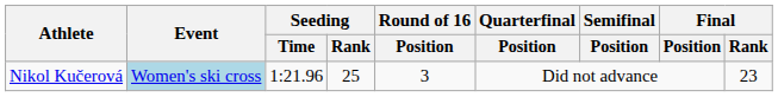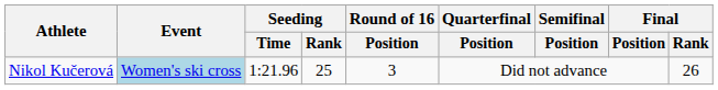 <table class="wikitable" style="font-size:90%">
 <tr>
 <th rowspan="2">Athlete</th>
 <th rowspan="2">Event</th>
 <th colspan="2">Seeding</th>
 <th>Round of 16</th>
 <th>Quarterfinal</th>
 <th>Semifinal</th>
 <th colspan=2>Final</th>
 </tr>
 <tr style="font-size:95%">
 <th>Time</th>
 <th>Rank</th>
 <th>Position</th>
 <th>Position</th>
 <th>Position</th>
 <th>Position</th>
 <th>Rank</th>
 </tr>
 <tr align=center>
 <td align=left><a href='#'>Nikol Kučerová</a></td>
 <td align="left" style="background: lightblue;"><a href='#'>Women's ski cross</a></td>
 <td>1:21.96</td>
 <td>25</td>
 <td>3</td>
 <td colspan="3">Did not advance</td>
-<td>23</td>
+<td>26</td>
 </tr>
 </table>
